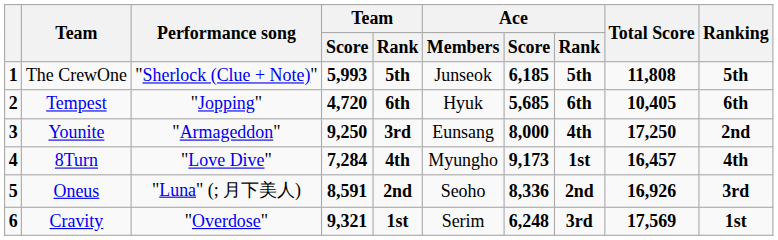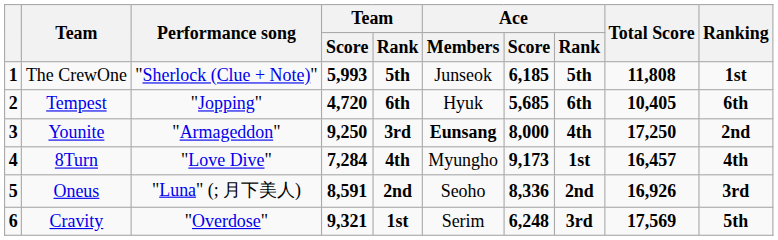 <table class="wikitable sortable" style="text-align:center">
 <tr>
 <th rowspan="2"></th>
 <th rowspan="2">Team</th>
 <th rowspan="2">Performance song</th>
 <th colspan="2">Team</th>
 <th colspan="3">Ace</th>
 <th rowspan="2">Total Score</th>
 <th rowspan="2">Ranking</th>
 </tr>
 <tr>
 <th>Score</th>
 <th>Rank</th>
 <th>Members</th>
 <th>Score</th>
 <th>Rank</th>
 </tr>
 <tr>
 <td><strong>1</strong></td>
 <td>The CrewOne</td>
 <td>"<a href='#'>Sherlock (Clue + Note)</a>"</td>
 <td><strong>5,993</strong></td>
 <td><strong>5th</strong></td>
 <td>Junseok</td>
 <td><strong>6,185</strong></td>
 <td><strong>5th</strong></td>
 <td><strong>11,808</strong></td>
-<td><strong>5th</strong></td>
+<td><strong>1st</strong></td>
 </tr>
 <tr>
 <td><strong>2</strong></td>
 <td><a href='#'>Tempest</a></td>
 <td>"<a href='#'>Jopping</a>"</td>
 <td><strong>4,720</strong></td>
 <td><strong>6th</strong></td>
 <td>Hyuk</td>
 <td><strong>5,685</strong></td>
 <td><strong>6th</strong></td>
 <td><strong>10,405</strong></td>
 <td><strong>6th</strong></td>
 </tr>
 <tr>
 <td><strong>3</strong></td>
 <td><a href='#'>Younite</a></td>
 <td>"<a href='#'>Armageddon</a>"</td>
 <td><strong>9,250</strong></td>
 <td><strong>3rd</strong></td>
-<td>Eunsang</td>
+<td><strong>Eunsang</strong></td>
 <td><strong>8,000</strong></td>
 <td><strong>4th</strong></td>
 <td><strong>17,250</strong></td>
 <td><strong>2nd</strong></td>
 </tr>
 <tr>
 <td><strong>4</strong></td>
 <td><a href='#'>8Turn</a></td>
 <td>"<a href='#'>Love Dive</a>"</td>
 <td><strong>7,284</strong></td>
 <td><strong>4th</strong></td>
 <td>Myungho</td>
 <td><strong>9,173</strong></td>
 <td><strong>1st</strong></td>
 <td><strong>16,457</strong></td>
 <td><strong>4th</strong></td>
 </tr>
 <tr>
 <td><strong>5</strong></td>
 <td><a href='#'>Oneus</a></td>
 <td>"<a href='#'>Luna</a>" (; 月下美人)</td>
 <td><strong>8,591</strong></td>
 <td><strong>2nd</strong></td>
 <td>Seoho</td>
 <td><strong>8,336</strong></td>
 <td><strong>2nd</strong></td>
 <td><strong>16,926</strong></td>
 <td><strong>3rd</strong></td>
 </tr>
 <tr>
 <td><strong>6</strong></td>
 <td><a href='#'>Cravity</a></td>
 <td>"<a href='#'>Overdose</a>" </td>
 <td><strong>9,321</strong></td>
 <td><strong>1st</strong></td>
 <td>Serim</td>
 <td><strong>6,248</strong></td>
 <td><strong>3rd</strong></td>
 <td><strong>17,569</strong></td>
-<td><strong>1st</strong></td>
+<td><strong>5th</strong></td>
 </tr>
 </table>
